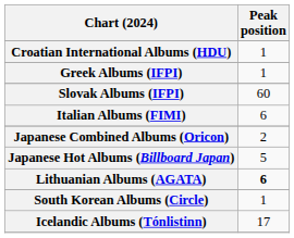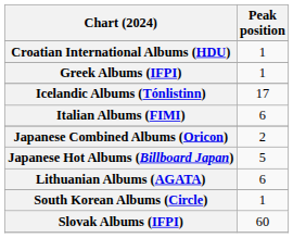 <table class="wikitable sortable plainrowheaders" style="text-align:center">
 <tr>
 <th scope="col">Chart (2024)</th>
 <th scope="col">Peak<br>position</th>
 </tr>
 <tr>
 </tr>
 <tr>
 </tr>
 <tr>
 </tr>
 <tr>
 </tr>
 <tr>
 </tr>
 <tr>
 <th scope="row">Croatian International Albums (<a href='#'>HDU</a>)</th>
 <td>1</td>
 </tr>
 <tr>
 </tr>
 <tr>
 </tr>
 <tr>
 </tr>
 <tr>
 </tr>
 <tr>
 </tr>
 <tr>
 </tr>
 <tr>
 <th scope="row">Greek Albums (<a href='#'>IFPI</a>)</th>
 <td>1</td>
 </tr>
 <tr>
 </tr>
 <tr>
-<th scope="row">Slovak Albums (<a href='#'>IFPI</a>)</th>
-<td>60</td>
+<th scope="row">Icelandic Albums (<a href='#'>Tónlistinn</a>)</th>
+<td>17</td>
 </tr>
 <tr>
 <th scope="row">Italian Albums (<a href='#'>FIMI</a>)</th>
 <td>6</td>
 </tr>
 <tr>
 </tr>
 <tr>
 <th scope="row">Japanese Combined Albums (<a href='#'>Oricon</a>)</th>
 <td>2</td>
 </tr>
 <tr>
 <th scope="row">Japanese Hot Albums (<em><a href='#'>Billboard Japan</a></em>)</th>
 <td>5</td>
 </tr>
 <tr>
 <th scope="row">Lithuanian Albums (<a href='#'>AGATA</a>)</th>
-<td><strong>6</strong></td>
+<td>6</td>
 </tr>
 <tr>
 </tr>
 <tr>
 </tr>
 <tr>
 </tr>
 <tr>
 <th scope="row">South Korean Albums (<a href='#'>Circle</a>)</th>
 <td>1</td>
 </tr>
 <tr>
-<th scope="row">Icelandic Albums (<a href='#'>Tónlistinn</a>)</th>
-<td>17</td>
+<th scope="row">Slovak Albums (<a href='#'>IFPI</a>)</th>
+<td>60</td>
 </tr>
 <tr>
 </tr>
 <tr>
 </tr>
 <tr>
 </tr>
 <tr>
 </tr>
 <tr>
 </tr>
 <tr>
 </tr>
 </table>
